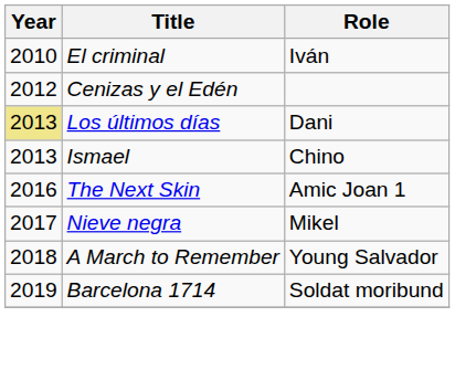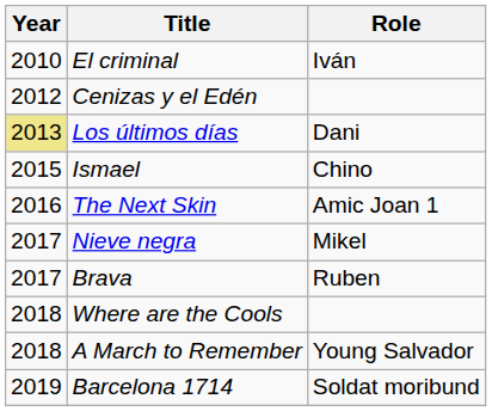 <table class="wikitable sortable">
 <tr>
 <th>Year</th>
 <th>Title</th>
 <th>Role</th>
 </tr>
 <tr>
 <td>2010</td>
 <td><em>El criminal</em></td>
 <td>Iván</td>
 </tr>
 <tr>
 <td>2012</td>
 <td><em>Cenizas y el Edén</em></td>
 <td></td>
 </tr>
 <tr>
 <td style="background: khaki;">2013</td>
 <td><em><a href='#'>Los últimos días</a></em></td>
 <td>Dani</td>
 </tr>
 <tr>
-<td>2013</td>
+<td>2015</td>
 <td><em>Ismael</em></td>
 <td>Chino</td>
 </tr>
 <tr>
 <td>2016</td>
 <td><em><a href='#'>The Next Skin</a></em></td>
 <td>Amic Joan 1</td>
 </tr>
 <tr>
 <td>2017</td>
 <td><em><a href='#'>Nieve negra</a></em></td>
 <td>Mikel</td>
 </tr>
 <tr>
+<td>2017</td>
+<td><em>Brava</em></td>
+<td>Ruben</td>
+</tr>
+<tr>
+<td>2018</td>
+<td><em>Where are the Cools</em></td>
+<td></td>
+</tr>
+<tr>
 <td>2018</td>
 <td><em>A March to Remember</em></td>
 <td>Young Salvador</td>
 </tr>
 <tr>
 <td>2019</td>
 <td><em>Barcelona 1714</em></td>
 <td>Soldat moribund</td>
 </tr>
 <tr>
 </tr>
 </table>
